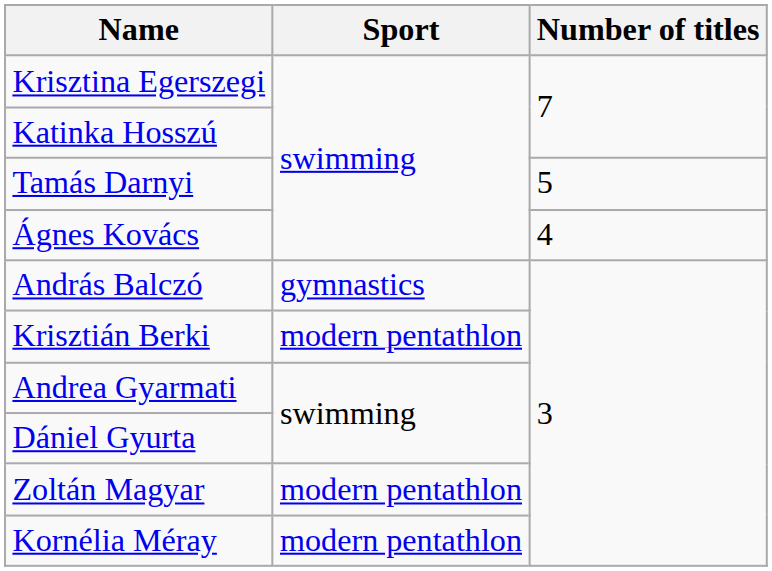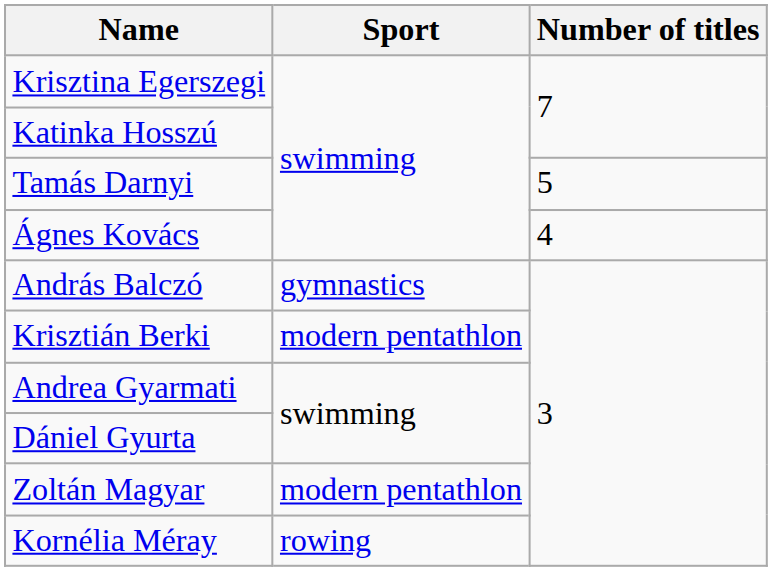 <table class="wikitable">
 <tr>
 <th>Name</th>
 <th>Sport</th>
 <th>Number of titles</th>
 </tr>
 <tr>
 <td><a href='#'>Krisztina Egerszegi</a></td>
 <td rowspan="4"><a href='#'>swimming</a></td>
 <td rowspan="2">7</td>
 </tr>
 <tr>
 <td><a href='#'>Katinka Hosszú</a></td>
 </tr>
 <tr>
 <td><a href='#'>Tamás Darnyi</a></td>
 <td>5</td>
 </tr>
 <tr>
 <td><a href='#'>Ágnes Kovács</a></td>
 <td>4</td>
 </tr>
 <tr>
 <td><a href='#'>András Balczó</a></td>
 <td><a href='#'>gymnastics</a></td>
 <td rowspan="6">3</td>
 </tr>
 <tr>
 <td><a href='#'>Krisztián Berki</a></td>
 <td><a href='#'>modern pentathlon</a></td>
 </tr>
 <tr>
 <td><a href='#'>Andrea Gyarmati</a></td>
 <td rowspan="2">swimming</td>
 </tr>
 <tr>
 <td><a href='#'>Dániel Gyurta</a></td>
 </tr>
 <tr>
 <td><a href='#'>Zoltán Magyar</a></td>
 <td><a href='#'>modern pentathlon</a></td>
 </tr>
 <tr>
 <td><a href='#'>Kornélia Méray</a></td>
-<td><a href='#'>modern pentathlon</a></td>
+<td><a href='#'>rowing</a></td>
 </tr>
 </table>
